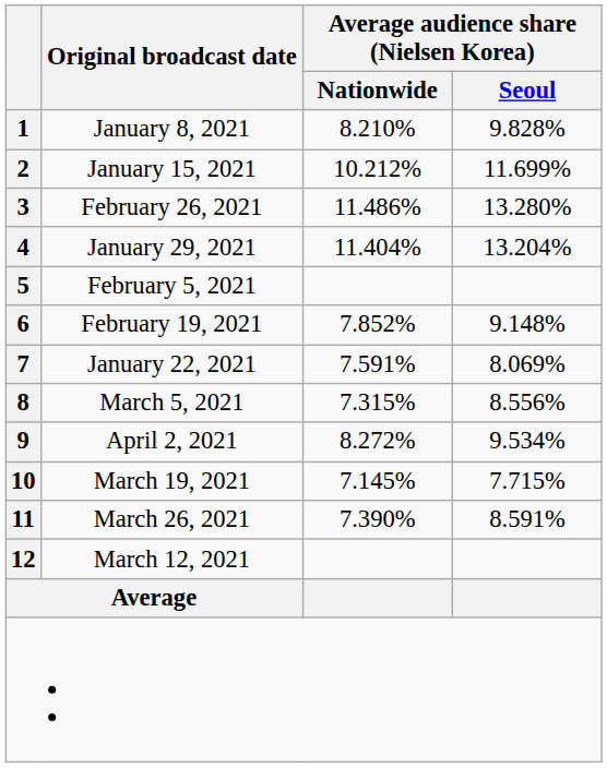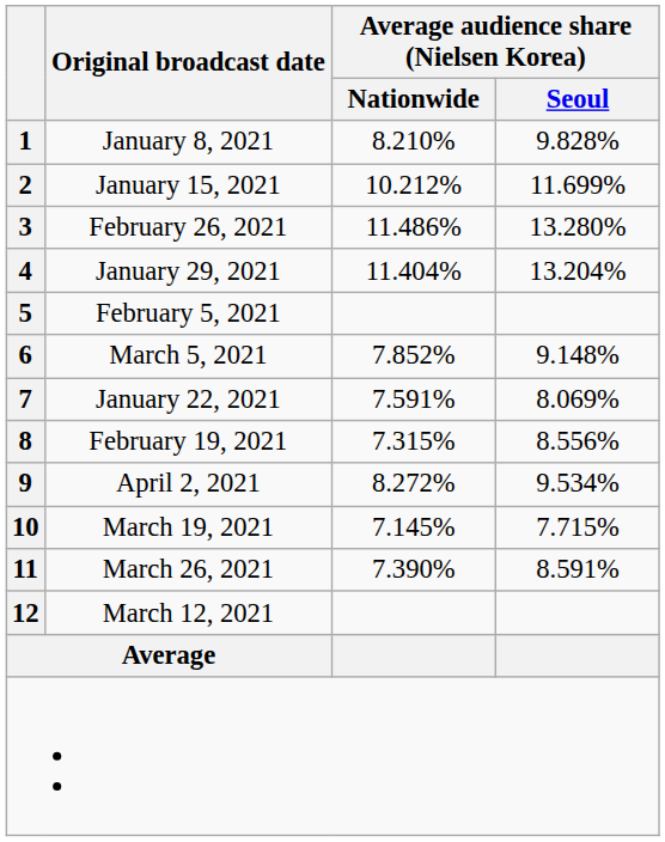 <table class="wikitable" style="text-align:center;max-width:450px; margin-left: auto; margin-right: auto; border: none;">
 <tr>
 </tr>
 <tr>
 <th rowspan="2"></th>
 <th rowspan="2">Original broadcast date</th>
 <th colspan="2">Average audience share<br>(Nielsen Korea)</th>
 </tr>
 <tr>
 <th width="90">Nationwide</th>
 <th width="90"><a href='#'>Seoul</a></th>
 </tr>
 <tr>
 <th>1</th>
 <td>January 8, 2021</td>
 <td>8.210%</td>
 <td>9.828%</td>
 </tr>
 <tr>
 <th>2</th>
 <td>January 15, 2021</td>
 <td>10.212%</td>
 <td>11.699%</td>
 </tr>
 <tr>
 <th>3</th>
 <td>February 26, 2021</td>
 <td>11.486%</td>
 <td>13.280%</td>
 </tr>
 <tr>
 <th>4</th>
 <td>January 29, 2021</td>
 <td>11.404%</td>
 <td>13.204%</td>
 </tr>
 <tr>
 <th>5</th>
 <td>February 5, 2021</td>
 <td></td>
 <td></td>
 </tr>
 <tr>
 <th>6</th>
-<td>February 19, 2021</td>
+<td>March 5, 2021</td>
 <td>7.852%</td>
 <td>9.148%</td>
 </tr>
 <tr>
 <th>7</th>
 <td>January 22, 2021</td>
 <td>7.591%</td>
 <td>8.069%</td>
 </tr>
 <tr>
 <th>8</th>
-<td>March 5, 2021</td>
+<td>February 19, 2021</td>
 <td>7.315%</td>
 <td>8.556%</td>
 </tr>
 <tr>
 <th>9</th>
 <td>April 2, 2021</td>
 <td>8.272%</td>
 <td>9.534%</td>
 </tr>
 <tr>
 <th>10</th>
 <td>March 19, 2021</td>
 <td>7.145%</td>
 <td>7.715%</td>
 </tr>
 <tr>
 <th>11</th>
 <td>March 26, 2021</td>
 <td>7.390%</td>
 <td>8.591%</td>
 </tr>
 <tr>
 <th>12</th>
 <td>March 12, 2021</td>
 <td></td>
 <td></td>
 </tr>
 <tr>
 <th colspan="2">Average</th>
 <th></th>
 <th></th>
 </tr>
 <tr>
 <td colspan="5"><br><ul><li></li><li></li></ul></td>
 </tr>
 </table>
